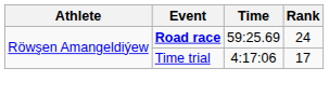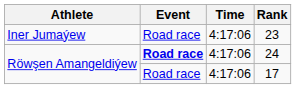 <table class=wikitable style="font-size:90%">
 <tr>
 <th>Athlete</th>
 <th>Event</th>
 <th>Time</th>
 <th>Rank</th>
 </tr>
 <tr>
+<td><a href='#'>Iner Jumaýew</a></td>
+<td><a href='#'>Road race</a></td>
+<td align=center>4:17:06</td>
+<td align=center>23</td>
+</tr>
+<tr>
 <td rowspan=2><a href='#'>Röwşen Amangeldiýew</a></td>
 <td><strong><a href='#'>Road race</a></strong></td>
-<td align=center>59:25.69</td>
+<td align=center>4:17:06</td>
 <td align=center>24</td>
 </tr>
 <tr>
-<td><a href='#'>Time trial</a></td>
+<td><a href='#'>Road race</a></td>
 <td align=center>4:17:06</td>
 <td align=center>17</td>
 </tr>
 </table>
